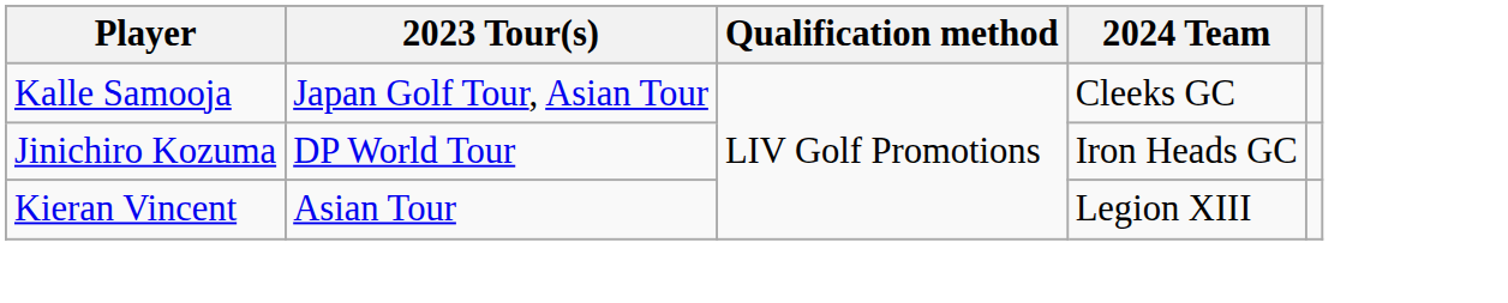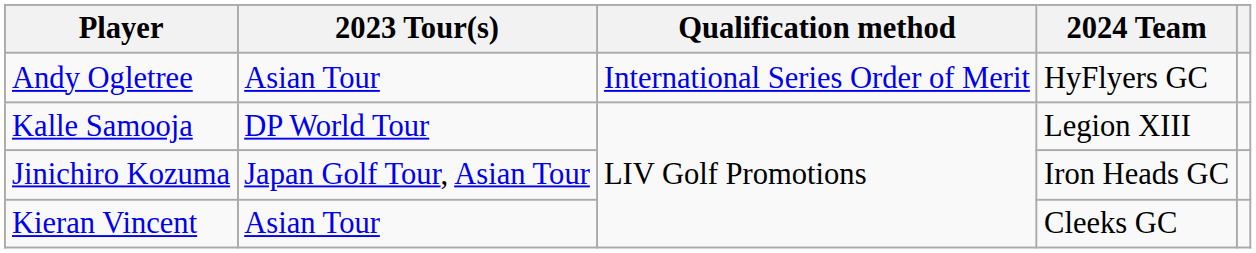 <table class="wikitable">
 <tr>
 <th>Player</th>
 <th>2023 Tour(s)</th>
 <th>Qualification method</th>
 <th>2024 Team</th>
 <th></th>
 </tr>
 <tr>
+<td> <a href='#'>Andy Ogletree</a></td>
+<td><a href='#'>Asian Tour</a></td>
+<td><a href='#'>International Series Order of Merit</a></td>
+<td>HyFlyers GC</td>
+<td></td>
+</tr>
+<tr>
 <td> <a href='#'>Kalle Samooja</a></td>
-<td><a href='#'>Japan Golf Tour</a>, <a href='#'>Asian Tour</a></td>
+<td><a href='#'>DP World Tour</a></td>
 <td rowspan=3>LIV Golf Promotions</td>
-<td>Cleeks GC</td>
+<td>Legion XIII</td>
 <td></td>
 </tr>
 <tr>
 <td> <a href='#'>Jinichiro Kozuma</a></td>
-<td><a href='#'>DP World Tour</a></td>
+<td><a href='#'>Japan Golf Tour</a>, <a href='#'>Asian Tour</a></td>
 <td>Iron Heads GC</td>
 <td></td>
 </tr>
 <tr>
 <td> <a href='#'>Kieran Vincent</a></td>
 <td><a href='#'>Asian Tour</a></td>
-<td>Legion XIII</td>
+<td>Cleeks GC</td>
 <td></td>
 </tr>
 </table>
